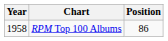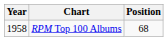 <table class="wikitable">
 <tr>
 <th>Year</th>
 <th>Chart</th>
 <th>Position</th>
 </tr>
 <tr>
 <td>1958</td>
 <td><a href='#'><em>RPM</em> Top 100 Albums</a></td>
-<td align="center">86</td>
+<td align="center">68</td>
 </tr>
 </table>
